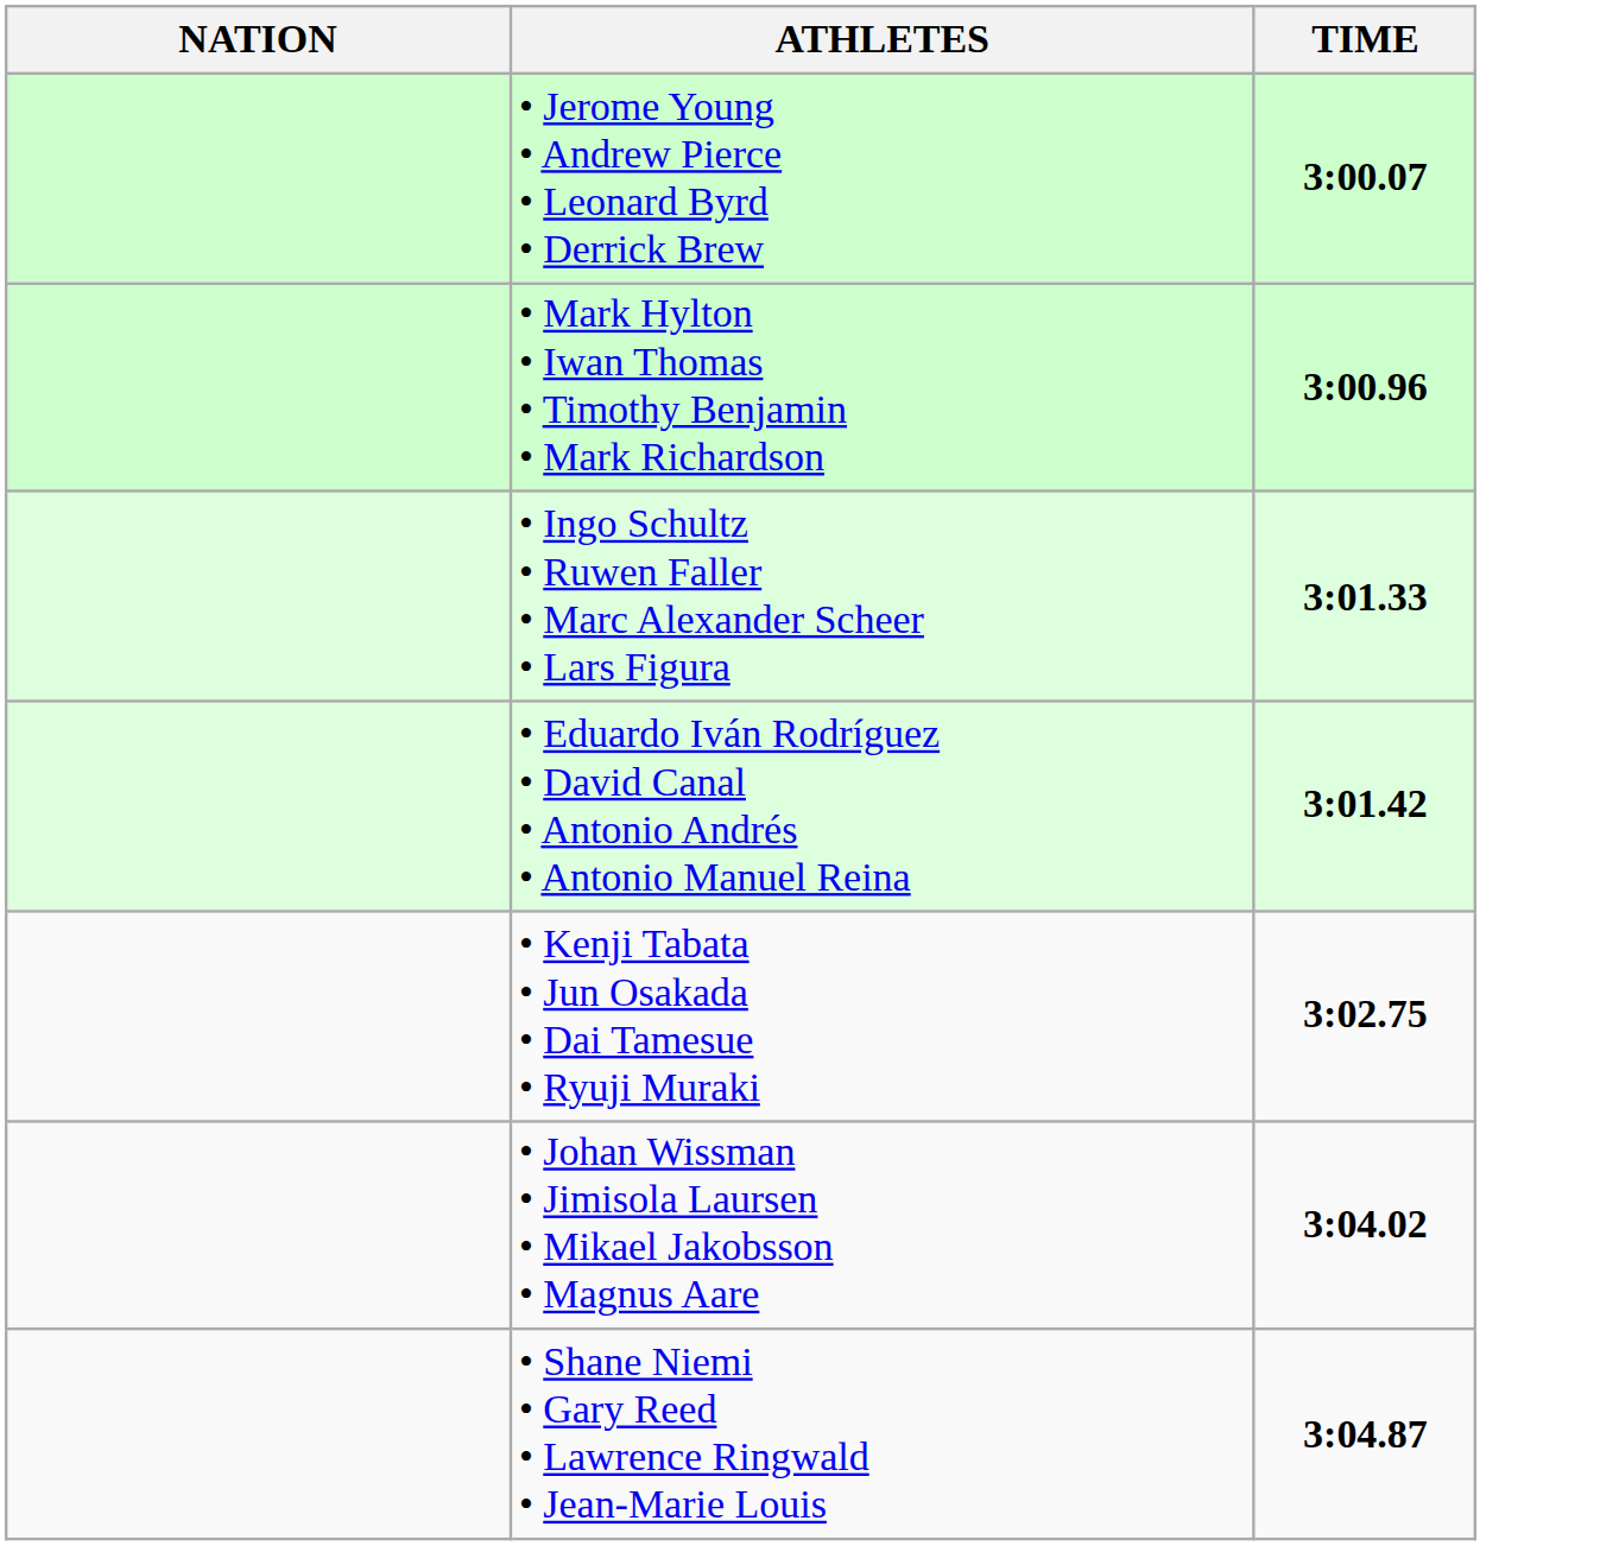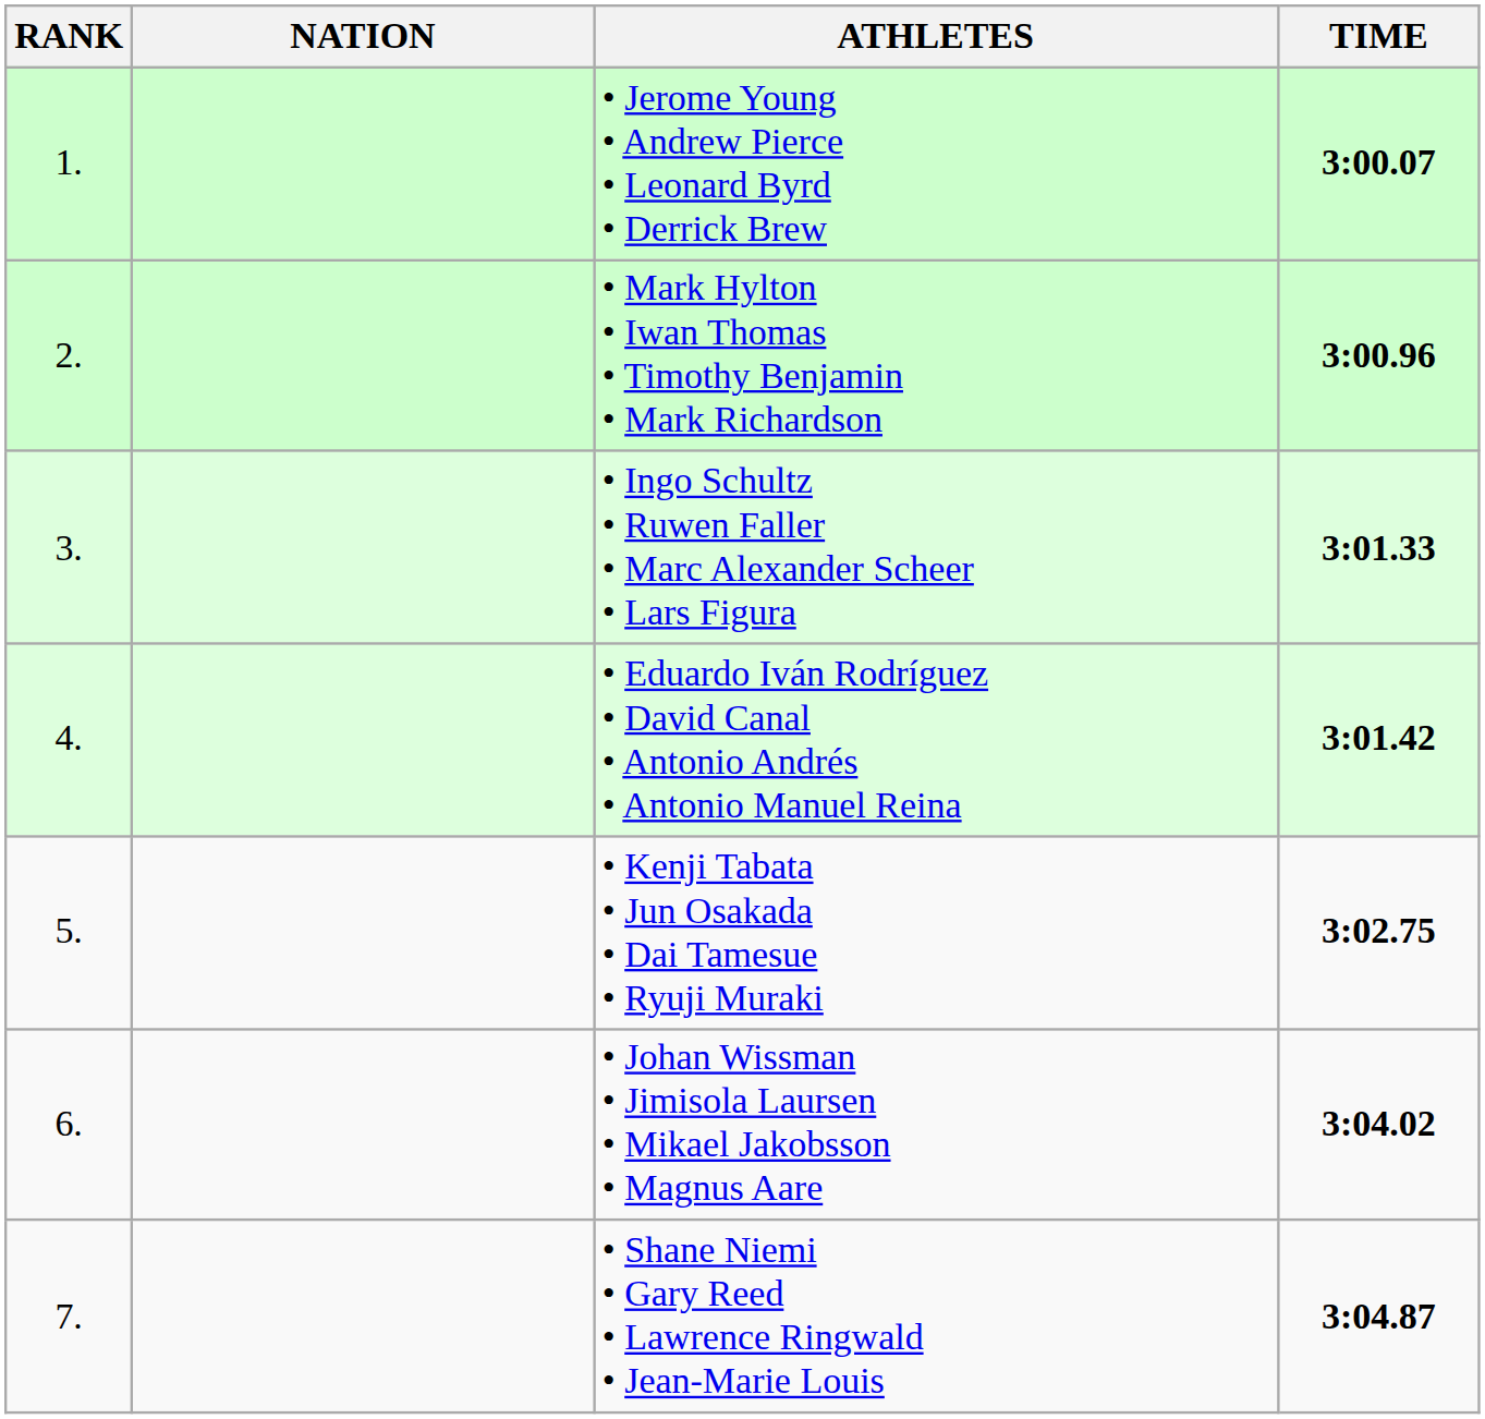 <table class="wikitable" style="border-collapse: collapse; font-size: 90%;">
 <tr>
+<th>RANK</th>
 <th style="width: 12em">NATION</th>
 <th style="width: 18em">ATHLETES</th>
 <th style="width: 5em">TIME</th>
 </tr>
 <tr style="background:#ccffcc;">
+<td align="center">1.</td>
 <td align="center"></td>
 <td>• <a href='#'>Jerome Young</a><br>• <a href='#'>Andrew Pierce</a><br>• <a href='#'>Leonard Byrd</a><br>• <a href='#'>Derrick Brew</a></td>
 <td align="center"><strong>3:00.07</strong></td>
 </tr>
 <tr style="background:#ccffcc;">
+<td align="center">2.</td>
 <td align="center"></td>
 <td>• <a href='#'>Mark Hylton</a><br>• <a href='#'>Iwan Thomas</a><br>• <a href='#'>Timothy Benjamin</a><br>• <a href='#'>Mark Richardson</a></td>
 <td align="center"><strong>3:00.96</strong></td>
 </tr>
 <tr style="background:#ddffdd;">
+<td align="center">3.</td>
 <td align="center"></td>
 <td>• <a href='#'>Ingo Schultz</a><br>• <a href='#'>Ruwen Faller</a><br>• <a href='#'>Marc Alexander Scheer</a><br>• <a href='#'>Lars Figura</a></td>
 <td align="center"><strong>3:01.33</strong></td>
 </tr>
 <tr style="background:#ddffdd;">
+<td align="center">4.</td>
 <td align="center"></td>
 <td>• <a href='#'>Eduardo Iván Rodríguez</a><br>• <a href='#'>David Canal</a><br>• <a href='#'>Antonio Andrés</a><br>• <a href='#'>Antonio Manuel Reina</a></td>
 <td align="center"><strong>3:01.42</strong></td>
 </tr>
 <tr>
+<td align="center">5.</td>
 <td align="center"></td>
 <td>• <a href='#'>Kenji Tabata</a><br>• <a href='#'>Jun Osakada</a><br>• <a href='#'>Dai Tamesue</a><br>• <a href='#'>Ryuji Muraki</a></td>
 <td align="center"><strong>3:02.75</strong></td>
 </tr>
 <tr>
+<td align="center">6.</td>
 <td align="center"></td>
 <td>• <a href='#'>Johan Wissman</a><br>• <a href='#'>Jimisola Laursen</a><br>• <a href='#'>Mikael Jakobsson</a><br>• <a href='#'>Magnus Aare</a></td>
 <td align="center"><strong>3:04.02</strong></td>
 </tr>
 <tr>
+<td align="center">7.</td>
 <td align="center"></td>
 <td>• <a href='#'>Shane Niemi</a><br>• <a href='#'>Gary Reed</a><br>• <a href='#'>Lawrence Ringwald</a><br>• <a href='#'>Jean-Marie Louis</a></td>
 <td align="center"><strong>3:04.87</strong></td>
 </tr>
 </table>
